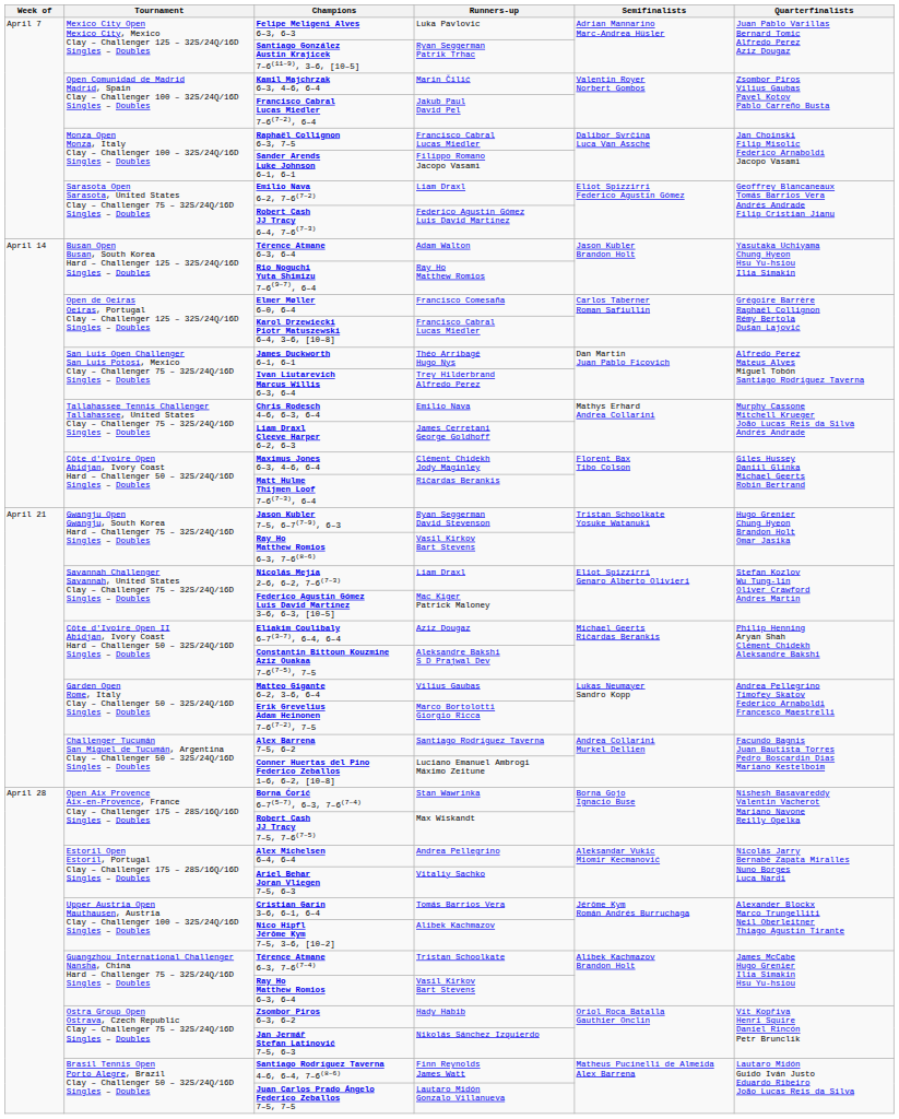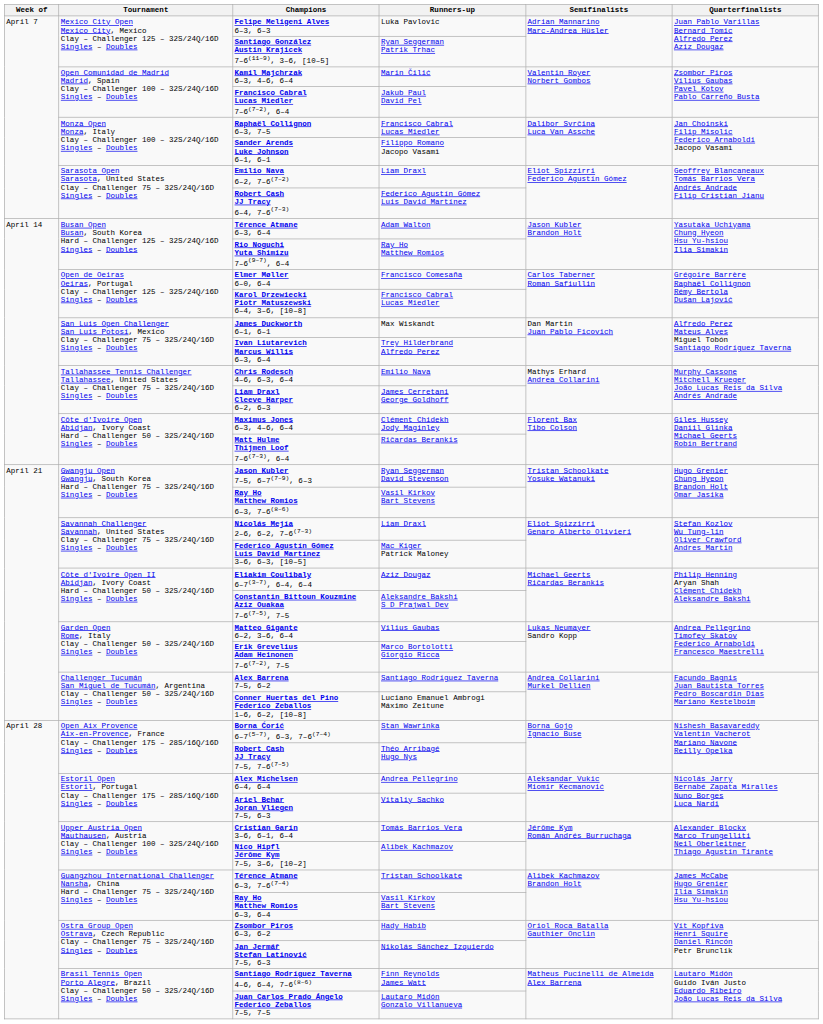 <table class="wikitable" style="font-size:85%;">
 <tr>
 <th width="75">Week of</th>
 <th width="250">Tournament</th>
 <th width="210">Champions</th>
 <th width="210">Runners-up</th>
 <th width="210">Semifinalists</th>
 <th width="210">Quarterfinalists</th>
 </tr>
 <tr valign=top>
 <td rowspan=8>April 7</td>
 <td rowspan=2><a href='#'>Mexico City Open</a><br><a href='#'>Mexico City</a>, Mexico <br> Clay – Challenger 125 – 32S/24Q/16D<br><a href='#'>Singles</a> – <a href='#'>Doubles</a></td>
 <td> <strong><a href='#'>Felipe Meligeni Alves</a></strong><br>6–3, 6–3</td>
 <td> Luka Pavlovic</td>
 <td rowspan=2> <a href='#'>Adrian Mannarino</a> <br>  <a href='#'>Marc-Andrea Hüsler</a></td>
 <td rowspan=2> <a href='#'>Juan Pablo Varillas</a> <br> <a href='#'>Bernard Tomic</a> <br> <a href='#'>Alfredo Perez</a> <br>  <a href='#'>Aziz Dougaz</a></td>
 </tr>
 <tr valign=top>
 <td> <strong><a href='#'>Santiago González</a></strong><br> <strong><a href='#'>Austin Krajicek</a></strong><br>7–6<sup>(11–9)</sup>, 3–6, [10–5]</td>
 <td> <a href='#'>Ryan Seggerman</a><br> <a href='#'>Patrik Trhac</a></td>
 </tr>
 <tr valign=top>
 <td rowspan=2><a href='#'>Open Comunidad de Madrid</a><br><a href='#'>Madrid</a>, Spain <br> Clay – Challenger 100 – 32S/24Q/16D<br><a href='#'>Singles</a> – <a href='#'>Doubles</a></td>
 <td> <strong><a href='#'>Kamil Majchrzak</a></strong><br>6–3, 4–6, 6–4</td>
 <td> <a href='#'>Marin Čilić</a></td>
 <td rowspan=2> <a href='#'>Valentin Royer</a> <br>  <a href='#'>Norbert Gombos</a></td>
 <td rowspan=2> <a href='#'>Zsombor Piros</a> <br> <a href='#'>Vilius Gaubas</a> <br> <a href='#'>Pavel Kotov</a> <br>  <a href='#'>Pablo Carreño Busta</a></td>
 </tr>
 <tr valign=top>
 <td> <strong><a href='#'>Francisco Cabral</a></strong><br> <strong><a href='#'>Lucas Miedler</a></strong><br>7–6<sup>(7–2)</sup>, 6–4</td>
 <td> <a href='#'>Jakub Paul</a><br> <a href='#'>David Pel</a></td>
 </tr>
 <tr valign=top>
 <td rowspan=2><a href='#'>Monza Open</a><br><a href='#'>Monza</a>, Italy <br> Clay – Challenger 100 – 32S/24Q/16D<br><a href='#'>Singles</a> – <a href='#'>Doubles</a></td>
 <td> <strong><a href='#'>Raphaël Collignon</a></strong><br>6–3, 7–5</td>
 <td> <a href='#'>Francisco Cabral</a><br> <a href='#'>Lucas Miedler</a></td>
 <td rowspan=2> <a href='#'>Dalibor Svrčina</a> <br>  <a href='#'>Luca Van Assche</a></td>
 <td rowspan=2> <a href='#'>Jan Choinski</a> <br> <a href='#'>Filip Misolic</a> <br> <a href='#'>Federico Arnaboldi</a> <br>  Jacopo Vasamì</td>
 </tr>
 <tr valign=top>
 <td> <strong><a href='#'>Sander Arends</a></strong><br> <strong><a href='#'>Luke Johnson</a></strong><br>6–1, 6–1</td>
 <td> <a href='#'>Filippo Romano</a><br> Jacopo Vasamì</td>
 </tr>
 <tr valign=top>
 <td rowspan=2><a href='#'>Sarasota Open</a><br><a href='#'>Sarasota</a>, United States <br> Clay – Challenger 75 – 32S/24Q/16D<br><a href='#'>Singles</a> – <a href='#'>Doubles</a></td>
 <td> <strong><a href='#'>Emilio Nava</a></strong><br>6–2, 7–6<sup>(7–2)</sup></td>
 <td> <a href='#'>Liam Draxl</a></td>
 <td rowspan=2> <a href='#'>Eliot Spizzirri</a> <br>  <a href='#'>Federico Agustín Gómez</a></td>
 <td rowspan=2> <a href='#'>Geoffrey Blancaneaux</a> <br> <a href='#'>Tomás Barrios Vera</a> <br>  <a href='#'>Andrés Andrade</a> <br>  <a href='#'>Filip Cristian Jianu</a></td>
 </tr>
 <tr valign=top>
 <td> <strong><a href='#'>Robert Cash</a></strong><br> <strong><a href='#'>JJ Tracy</a></strong><br>6–4, 7–6<sup>(7–3)</sup></td>
 <td> <a href='#'>Federico Agustín Gómez</a><br> <a href='#'>Luis David Martínez</a></td>
 </tr>
 <tr valign=top>
 <td rowspan=10>April 14</td>
 <td rowspan=2><a href='#'>Busan Open</a><br><a href='#'>Busan</a>, South Korea <br> Hard – Challenger 125 – 32S/24Q/16D<br><a href='#'>Singles</a> – <a href='#'>Doubles</a></td>
 <td> <strong><a href='#'>Térence Atmane</a></strong><br>6–3, 6–4</td>
 <td> <a href='#'>Adam Walton</a></td>
 <td rowspan=2> <a href='#'>Jason Kubler</a> <br>  <a href='#'>Brandon Holt</a></td>
 <td rowspan=2> <a href='#'>Yasutaka Uchiyama</a> <br>  <a href='#'>Chung Hyeon</a> <br>  <a href='#'>Hsu Yu-hsiou</a> <br>  <a href='#'>Ilia Simakin</a></td>
 </tr>
 <tr valign=top>
 <td> <strong><a href='#'>Rio Noguchi</a></strong><br> <strong><a href='#'>Yuta Shimizu</a></strong><br>7–6<sup>(9–7)</sup>, 6–4</td>
 <td> <a href='#'>Ray Ho</a><br> <a href='#'>Matthew Romios</a></td>
 </tr>
 <tr valign=top>
 <td rowspan=2><a href='#'>Open de Oeiras</a><br><a href='#'>Oeiras</a>, Portugal <br> Clay – Challenger 125 – 32S/24Q/16D<br><a href='#'>Singles</a> – <a href='#'>Doubles</a></td>
 <td> <strong><a href='#'>Elmer Møller</a></strong><br>6–0, 6–4</td>
 <td> <a href='#'>Francisco Comesaña</a></td>
 <td rowspan=2> <a href='#'>Carlos Taberner</a> <br>  <a href='#'>Roman Safiullin</a></td>
 <td rowspan=2> <a href='#'>Grégoire Barrère</a> <br> <a href='#'>Raphaël Collignon</a> <br> <a href='#'>Rémy Bertola</a> <br>  <a href='#'>Dušan Lajović</a></td>
 </tr>
 <tr valign=top>
 <td> <strong><a href='#'>Karol Drzewiecki</a></strong><br> <strong><a href='#'>Piotr Matuszewski</a></strong><br>6–4, 3–6, [10–8]</td>
 <td> <a href='#'>Francisco Cabral</a><br> <a href='#'>Lucas Miedler</a></td>
 </tr>
 <tr valign=top>
 <td rowspan=2><a href='#'>San Luis Open Challenger</a><br><a href='#'>San Luis Potosí</a>, Mexico <br> Clay – Challenger 75 – 32S/24Q/16D<br><a href='#'>Singles</a> – <a href='#'>Doubles</a></td>
 <td> <strong><a href='#'>James Duckworth</a></strong><br>6–1, 6–1</td>
-<td> <a href='#'>Théo Arribagé</a><br> <a href='#'>Hugo Nys</a></td>
+<td> Max Wiskandt</td>
 <td rowspan=2> Dan Martin <br>  <a href='#'>Juan Pablo Ficovich</a></td>
 <td rowspan=2> <a href='#'>Alfredo Perez</a> <br>  <a href='#'>Mateus Alves</a> <br> Miguel Tobón <br>  <a href='#'>Santiago Rodríguez Taverna</a></td>
 </tr>
 <tr valign=top>
 <td> <strong><a href='#'>Ivan Liutarevich</a></strong><br> <strong><a href='#'>Marcus Willis</a></strong><br>6–3, 6–4</td>
 <td> <a href='#'>Trey Hilderbrand</a><br> <a href='#'>Alfredo Perez</a></td>
 </tr>
 <tr valign=top>
 <td rowspan=2><a href='#'>Tallahassee Tennis Challenger</a><br><a href='#'>Tallahassee</a>, United States <br> Clay – Challenger 75 – 32S/24Q/16D<br><a href='#'>Singles</a> – <a href='#'>Doubles</a></td>
 <td> <strong><a href='#'>Chris Rodesch</a></strong><br>4–6, 6–3, 6–4</td>
 <td> <a href='#'>Emilio Nava</a></td>
 <td rowspan=2> Mathys Erhard <br>  <a href='#'>Andrea Collarini</a></td>
 <td rowspan=2> <a href='#'>Murphy Cassone</a> <br> <a href='#'>Mitchell Krueger</a> <br>  <a href='#'>João Lucas Reis da Silva</a> <br>  <a href='#'>Andrés Andrade</a></td>
 </tr>
 <tr valign=top>
 <td> <strong><a href='#'>Liam Draxl</a></strong><br> <strong><a href='#'>Cleeve Harper</a></strong><br>6–2, 6–3</td>
 <td> <a href='#'>James Cerretani</a><br> <a href='#'>George Goldhoff</a></td>
 </tr>
 <tr valign=top>
 <td rowspan=2><a href='#'>Côte d'Ivoire Open</a><br><a href='#'>Abidjan</a>, Ivory Coast <br> Hard – Challenger 50 – 32S/24Q/16D<br><a href='#'>Singles</a> – <a href='#'>Doubles</a></td>
 <td> <strong><a href='#'>Maximus Jones</a></strong><br>6–3, 4–6, 6–4</td>
 <td> <a href='#'>Clément Chidekh</a><br> <a href='#'>Jody Maginley</a></td>
 <td rowspan=2> <a href='#'>Florent Bax</a> <br>  <a href='#'>Tibo Colson</a></td>
 <td rowspan=2> <a href='#'>Giles Hussey</a> <br> <a href='#'>Daniil Glinka</a> <br> <a href='#'>Michael Geerts</a> <br>  <a href='#'>Robin Bertrand</a></td>
 </tr>
 <tr valign=top>
 <td> <strong><a href='#'>Matt Hulme</a></strong><br> <strong><a href='#'>Thijmen Loof</a></strong><br>7–6<sup>(7–3)</sup>, 6–4</td>
 <td> <a href='#'>Ričardas Berankis</a></td>
 </tr>
 <tr valign=top>
 <td rowspan=10>April 21</td>
 <td rowspan=2><a href='#'>Gwangju Open</a><br><a href='#'>Gwangju</a>, South Korea <br> Hard – Challenger 75 – 32S/24Q/16D<br><a href='#'>Singles</a> – <a href='#'>Doubles</a></td>
 <td> <strong><a href='#'>Jason Kubler</a></strong><br>7–5, 6–7<sup>(7–9)</sup>, 6–3</td>
 <td> <a href='#'>Ryan Seggerman</a><br> <a href='#'>David Stevenson</a></td>
 <td rowspan=2> <a href='#'>Tristan Schoolkate</a> <br>  <a href='#'>Yosuke Watanuki</a></td>
 <td rowspan=2> <a href='#'>Hugo Grenier</a> <br>  <a href='#'>Chung Hyeon</a> <br>  <a href='#'>Brandon Holt</a> <br>  <a href='#'>Omar Jasika</a></td>
 </tr>
 <tr valign=top>
 <td> <strong><a href='#'>Ray Ho</a></strong><br> <strong><a href='#'>Matthew Romios</a></strong><br>6–3, 7–6<sup>(8–6)</sup></td>
 <td> <a href='#'>Vasil Kirkov</a><br> <a href='#'>Bart Stevens</a></td>
 </tr>
 <tr valign=top>
 <td rowspan=2><a href='#'>Savannah Challenger</a><br><a href='#'>Savannah</a>, United States <br> Clay – Challenger 75 – 32S/24Q/16D<br><a href='#'>Singles</a> – <a href='#'>Doubles</a></td>
 <td> <strong><a href='#'>Nicolás Mejía</a></strong><br>2–6, 6–2, 7–6<sup>(7–3)</sup></td>
 <td> <a href='#'>Liam Draxl</a></td>
 <td rowspan=2> <a href='#'>Eliot Spizzirri</a> <br>  <a href='#'>Genaro Alberto Olivieri</a></td>
 <td rowspan=2> <a href='#'>Stefan Kozlov</a> <br> <a href='#'>Wu Tung-lin</a> <br> <a href='#'>Oliver Crawford</a> <br>  <a href='#'>Andres Martin</a></td>
 </tr>
 <tr valign=top>
 <td> <strong><a href='#'>Federico Agustín Gómez</a></strong><br> <strong><a href='#'>Luis David Martínez</a></strong><br>3–6, 6–3, [10–5]</td>
 <td> <a href='#'>Mac Kiger</a><br> Patrick Maloney</td>
 </tr>
 <tr valign=top>
 <td rowspan=2><a href='#'>Côte d'Ivoire Open II</a><br><a href='#'>Abidjan</a>, Ivory Coast <br> Hard – Challenger 50 – 32S/24Q/16D<br><a href='#'>Singles</a> – <a href='#'>Doubles</a></td>
 <td> <strong><a href='#'>Eliakim Coulibaly</a></strong><br>6–7<sup>(3–7)</sup>, 6–4, 6–4</td>
 <td> <a href='#'>Aziz Dougaz</a></td>
 <td rowspan=2> <a href='#'>Michael Geerts</a> <br>  <a href='#'>Ričardas Berankis</a></td>
 <td rowspan=2> <a href='#'>Philip Henning</a> <br>  Aryan Shah <br>  <a href='#'>Clément Chidekh</a> <br>  <a href='#'>Aleksandre Bakshi</a></td>
 </tr>
 <tr valign=top>
 <td> <strong><a href='#'>Constantin Bittoun Kouzmine</a></strong><br> <strong><a href='#'>Aziz Ouakaa</a></strong><br>7–6<sup>(7–5)</sup>, 7–5</td>
 <td> <a href='#'>Aleksandre Bakshi</a><br> <a href='#'>S D Prajwal Dev</a></td>
 </tr>
 <tr valign=top>
 <td rowspan=2><a href='#'>Garden Open</a><br><a href='#'>Rome</a>, Italy <br> Clay – Challenger 50 – 32S/24Q/16D<br><a href='#'>Singles</a> – <a href='#'>Doubles</a></td>
 <td> <strong><a href='#'>Matteo Gigante</a></strong><br>6–2, 3–6, 6–4</td>
 <td> <a href='#'>Vilius Gaubas</a></td>
 <td rowspan=2> <a href='#'>Lukas Neumayer</a> <br>  Sandro Kopp</td>
 <td rowspan=2> <a href='#'>Andrea Pellegrino</a> <br> <a href='#'>Timofey Skatov</a> <br> <a href='#'>Federico Arnaboldi</a> <br>  <a href='#'>Francesco Maestrelli</a></td>
 </tr>
 <tr valign=top>
 <td> <strong><a href='#'>Erik Grevelius</a></strong><br> <strong><a href='#'>Adam Heinonen</a></strong><br>7–6<sup>(7–2)</sup>, 7–5</td>
 <td> <a href='#'>Marco Bortolotti</a><br> <a href='#'>Giorgio Ricca</a></td>
 </tr>
 <tr valign=top>
 <td rowspan=2><a href='#'>Challenger Tucumán</a><br><a href='#'>San Miguel de Tucumán</a>, Argentina <br> Clay – Challenger 50 – 32S/24Q/16D<br><a href='#'>Singles</a> – <a href='#'>Doubles</a></td>
 <td> <strong><a href='#'>Alex Barrena</a></strong><br>7–5, 6–2</td>
 <td> <a href='#'>Santiago Rodríguez Taverna</a></td>
 <td rowspan=2> <a href='#'>Andrea Collarini</a> <br>  <a href='#'>Murkel Dellien</a></td>
 <td rowspan=2> <a href='#'>Facundo Bagnis</a> <br> <a href='#'>Juan Bautista Torres</a> <br> <a href='#'>Pedro Boscardin Dias</a> <br>  <a href='#'>Mariano Kestelboim</a></td>
 </tr>
 <tr valign=top>
 <td> <strong><a href='#'>Conner Huertas del Pino</a></strong><br> <strong><a href='#'>Federico Zeballos</a></strong><br>1–6, 6–2, [10–8]</td>
 <td> Luciano Emanuel Ambrogi<br> Máximo Zeitune</td>
 </tr>
 <tr valign=top>
 <td rowspan=12>April 28</td>
 <td rowspan=2><a href='#'>Open Aix Provence</a><br><a href='#'>Aix-en-Provence</a>, France <br> Clay – Challenger 175 – 28S/16Q/16D<br><a href='#'>Singles</a> – <a href='#'>Doubles</a></td>
 <td> <strong><a href='#'>Borna Ćorić</a></strong><br>6–7<sup>(5–7)</sup>, 6–3, 7–6<sup>(7–4)</sup></td>
 <td> <a href='#'>Stan Wawrinka</a></td>
 <td rowspan=2> <a href='#'>Borna Gojo</a> <br>  <a href='#'>Ignacio Buse</a></td>
 <td rowspan=2> <a href='#'>Nishesh Basavareddy</a> <br> <a href='#'>Valentin Vacherot</a> <br> <a href='#'>Mariano Navone</a> <br>  <a href='#'>Reilly Opelka</a></td>
 </tr>
 <tr valign=top>
 <td> <strong><a href='#'>Robert Cash</a></strong><br> <strong><a href='#'>JJ Tracy</a></strong><br>7–5, 7–6<sup>(7–5)</sup></td>
-<td> Max Wiskandt</td>
+<td> <a href='#'>Théo Arribagé</a><br> <a href='#'>Hugo Nys</a></td>
 </tr>
 <tr valign=top>
 <td rowspan=2><a href='#'>Estoril Open</a><br><a href='#'>Estoril</a>, Portugal <br> Clay – Challenger 175 – 28S/16Q/16D<br><a href='#'>Singles</a> – <a href='#'>Doubles</a></td>
 <td> <strong><a href='#'>Alex Michelsen</a></strong><br>6–4, 6–4</td>
 <td> <a href='#'>Andrea Pellegrino</a></td>
 <td rowspan=2> <a href='#'>Aleksandar Vukic</a> <br>  <a href='#'>Miomir Kecmanović</a></td>
 <td rowspan=2> <a href='#'>Nicolás Jarry</a> <br>  <a href='#'>Bernabé Zapata Miralles</a> <br>  <a href='#'>Nuno Borges</a> <br>  <a href='#'>Luca Nardi</a></td>
 </tr>
 <tr valign=top>
 <td> <strong><a href='#'>Ariel Behar</a></strong><br> <strong><a href='#'>Joran Vliegen</a></strong><br>7–5, 6–3</td>
 <td> <a href='#'>Vitaliy Sachko</a></td>
 </tr>
 <tr valign=top>
 <td rowspan=2><a href='#'>Upper Austria Open</a><br><a href='#'>Mauthausen</a>, Austria <br> Clay – Challenger 100 – 32S/24Q/16D<br><a href='#'>Singles</a> – <a href='#'>Doubles</a></td>
 <td> <strong><a href='#'>Cristian Garín</a></strong><br>3–6, 6–1, 6–4</td>
 <td> <a href='#'>Tomás Barrios Vera</a></td>
 <td rowspan=2> <a href='#'>Jérôme Kym</a> <br>  <a href='#'>Román Andrés Burruchaga</a></td>
 <td rowspan=2> <a href='#'>Alexander Blockx</a> <br> <a href='#'>Marco Trungelliti</a> <br>  <a href='#'>Neil Oberleitner</a> <br>  <a href='#'>Thiago Agustín Tirante</a></td>
 </tr>
 <tr valign=top>
 <td> <strong><a href='#'>Nico Hipfl</a></strong><br> <strong><a href='#'>Jérôme Kym</a></strong><br>7–5, 3–6, [10–2]</td>
 <td> <a href='#'>Alibek Kachmazov</a></td>
 </tr>
 <tr valign=top>
 <td rowspan=2><a href='#'>Guangzhou International Challenger</a><br><a href='#'>Nansha</a>, China <br> Hard – Challenger 75 – 32S/24Q/16D<br><a href='#'>Singles</a> – <a href='#'>Doubles</a></td>
 <td> <strong><a href='#'>Térence Atmane</a></strong><br>6–3, 7–6<sup>(7–4)</sup></td>
 <td> <a href='#'>Tristan Schoolkate</a></td>
 <td rowspan=2> <a href='#'>Alibek Kachmazov</a> <br>  <a href='#'>Brandon Holt</a></td>
 <td rowspan=2> <a href='#'>James McCabe</a> <br>  <a href='#'>Hugo Grenier</a> <br>  <a href='#'>Ilia Simakin</a> <br>  <a href='#'>Hsu Yu-hsiou</a></td>
 </tr>
 <tr valign=top>
 <td> <strong><a href='#'>Ray Ho</a></strong><br> <strong><a href='#'>Matthew Romios</a></strong><br>6–3, 6–4</td>
 <td> <a href='#'>Vasil Kirkov</a><br> <a href='#'>Bart Stevens</a></td>
 </tr>
 <tr valign=top>
 <td rowspan=2><a href='#'>Ostra Group Open</a><br><a href='#'>Ostrava</a>, Czech Republic <br> Clay – Challenger 75 – 32S/24Q/16D<br><a href='#'>Singles</a> – <a href='#'>Doubles</a></td>
 <td> <strong><a href='#'>Zsombor Piros</a></strong><br>6–3, 6–2</td>
 <td> <a href='#'>Hady Habib</a></td>
 <td rowspan=2> <a href='#'>Oriol Roca Batalla</a> <br>  <a href='#'>Gauthier Onclin</a></td>
 <td rowspan=2> <a href='#'>Vít Kopřiva</a> <br>  <a href='#'>Henri Squire</a> <br> <a href='#'>Daniel Rincón</a> <br>  Petr Brunclík</td>
 </tr>
 <tr valign=top>
 <td> <strong><a href='#'>Jan Jermář</a></strong><br> <strong><a href='#'>Stefan Latinović</a></strong><br>7–5, 6–3</td>
 <td> <a href='#'>Nikolás Sánchez Izquierdo</a></td>
 </tr>
 <tr valign=top>
 <td rowspan=2><a href='#'>Brasil Tennis Open</a><br><a href='#'>Porto Alegre</a>, Brazil <br> Clay – Challenger 50 – 32S/24Q/16D<br><a href='#'>Singles</a> – <a href='#'>Doubles</a></td>
 <td> <strong><a href='#'>Santiago Rodríguez Taverna</a></strong><br>4–6, 6–4, 7–6<sup>(8–6)</sup></td>
 <td> <a href='#'>Finn Reynolds</a><br> <a href='#'>James Watt</a></td>
 <td rowspan=2> <a href='#'>Matheus Pucinelli de Almeida</a> <br>  <a href='#'>Alex Barrena</a></td>
 <td rowspan=2> <a href='#'>Lautaro Midón</a> <br> Guido Iván Justo <br> <a href='#'>Eduardo Ribeiro</a> <br>  <a href='#'>João Lucas Reis da Silva</a></td>
 </tr>
 <tr valign=top>
 <td> <strong><a href='#'>Juan Carlos Prado Ángelo</a></strong><br> <strong><a href='#'>Federico Zeballos</a></strong><br>7–5, 7–5</td>
 <td> <a href='#'>Lautaro Midón</a><br> <a href='#'>Gonzalo Villanueva</a></td>
 </tr>
 </table>
